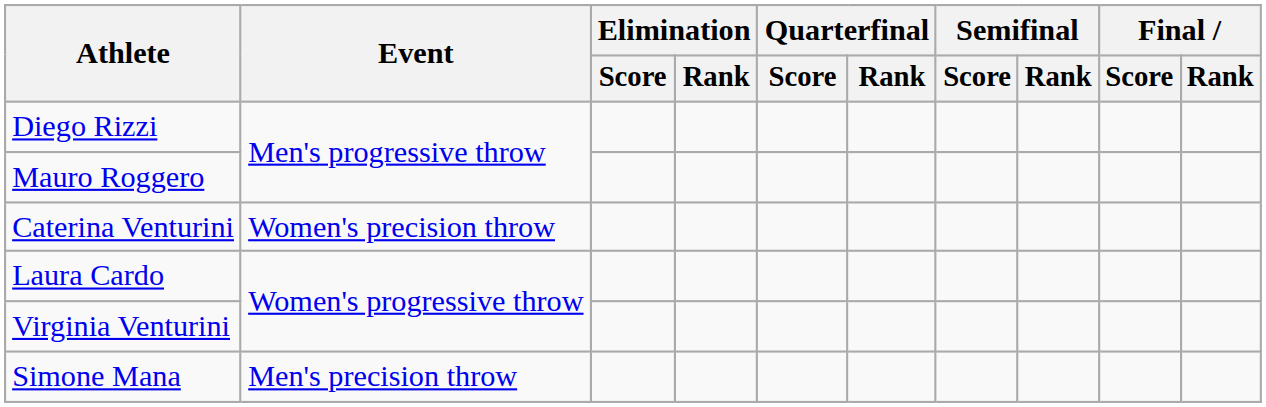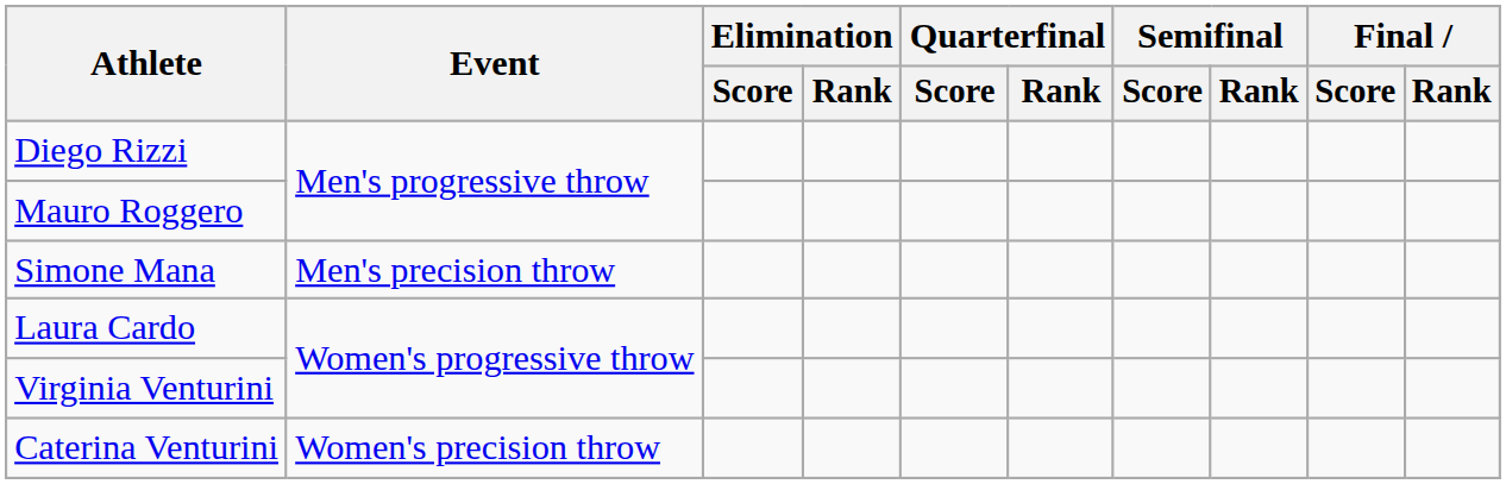 <table class=wikitable style="font-size:90%">
 <tr>
 <th rowspan="2">Athlete</th>
 <th rowspan="2">Event</th>
 <th colspan="2">Elimination</th>
 <th colspan="2">Quarterfinal</th>
 <th colspan="2">Semifinal</th>
 <th colspan=2>Final / </th>
 </tr>
 <tr style="font-size:95%">
 <th>Score</th>
 <th>Rank</th>
 <th>Score</th>
 <th>Rank</th>
 <th>Score</th>
 <th>Rank</th>
 <th>Score</th>
 <th>Rank</th>
 </tr>
 <tr align=center>
 <td align=left><a href='#'>Diego Rizzi</a></td>
 <td align=left rowspan=2><a href='#'>Men's progressive throw</a></td>
 <td></td>
 <td></td>
 <td></td>
 <td></td>
 <td></td>
 <td></td>
 <td></td>
 <td></td>
 </tr>
 <tr align=center>
 <td align=left><a href='#'>Mauro Roggero</a></td>
 <td></td>
 <td></td>
 <td></td>
 <td></td>
 <td></td>
 <td></td>
 <td></td>
 <td></td>
 </tr>
 <tr align=center>
-<td align=left><a href='#'>Caterina Venturini</a></td>
-<td align=left><a href='#'>Women's precision throw</a></td>
+<td align=left><a href='#'>Simone Mana</a></td>
+<td align=left><a href='#'>Men's precision throw</a></td>
 <td></td>
 <td></td>
 <td></td>
 <td></td>
 <td></td>
 <td></td>
 <td></td>
 <td></td>
 </tr>
 <tr align=center>
 <td align=left><a href='#'>Laura Cardo</a></td>
 <td align=left rowspan=2><a href='#'>Women's progressive throw</a></td>
 <td></td>
 <td></td>
 <td></td>
 <td></td>
 <td></td>
 <td></td>
 <td></td>
 <td></td>
 </tr>
 <tr align=center>
 <td align=left><a href='#'>Virginia Venturini</a></td>
 <td></td>
 <td></td>
 <td></td>
 <td></td>
 <td></td>
 <td></td>
 <td></td>
 <td></td>
 </tr>
 <tr align=center>
-<td align=left><a href='#'>Simone Mana</a></td>
-<td align=left><a href='#'>Men's precision throw</a></td>
+<td align=left><a href='#'>Caterina Venturini</a></td>
+<td align=left><a href='#'>Women's precision throw</a></td>
 <td></td>
 <td></td>
 <td></td>
 <td></td>
 <td></td>
 <td></td>
 <td></td>
 <td></td>
 </tr>
 </table>
